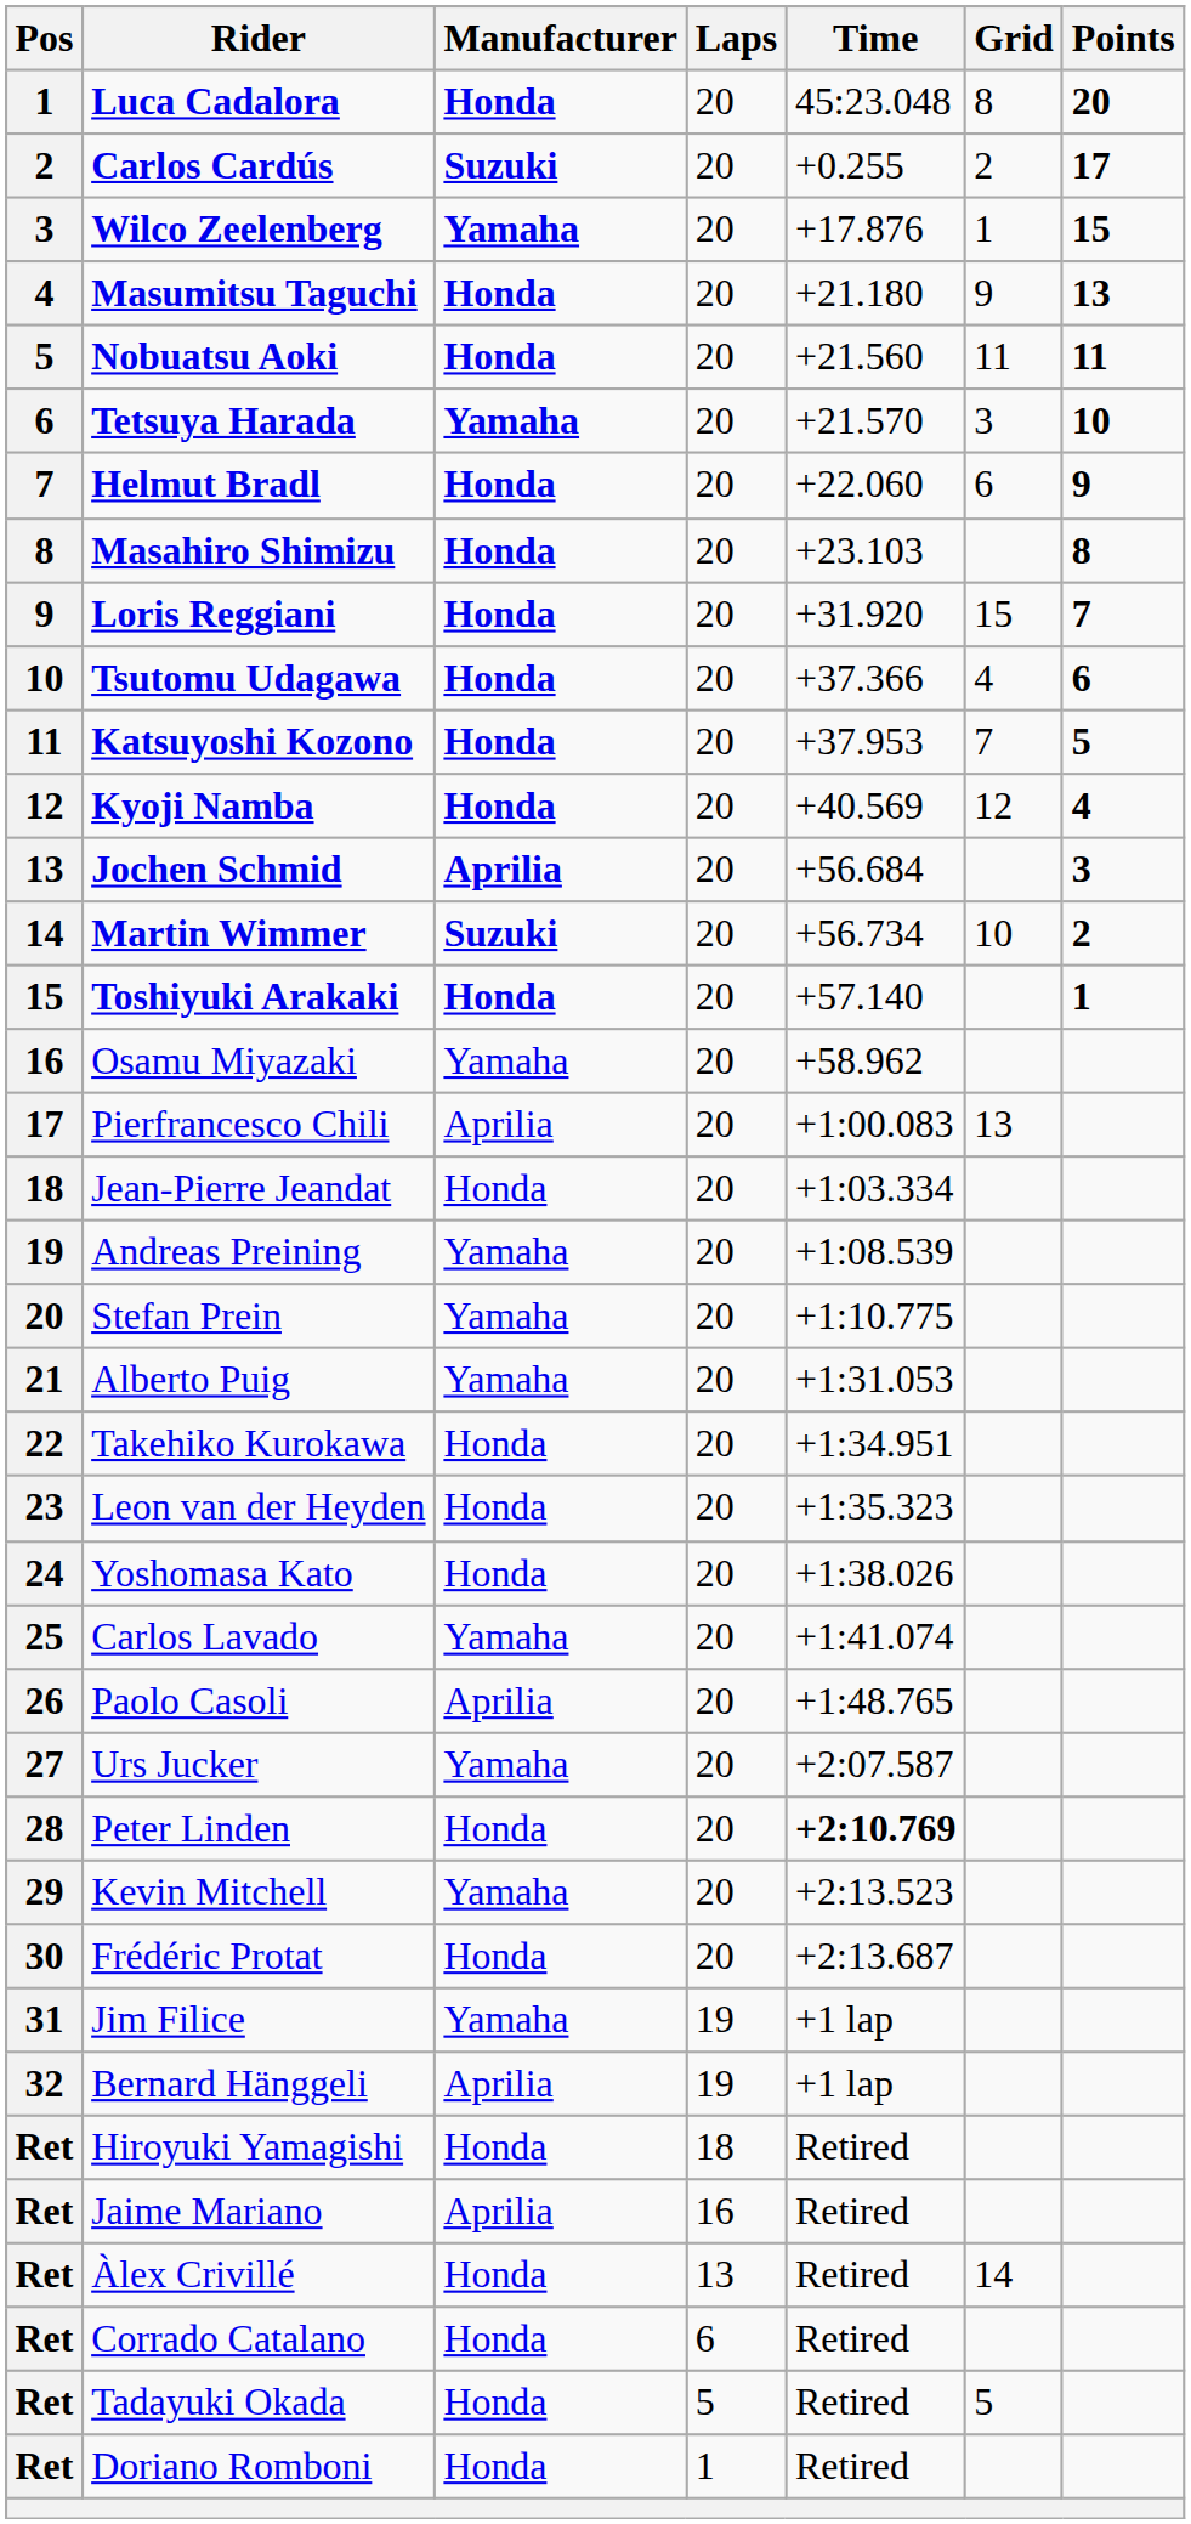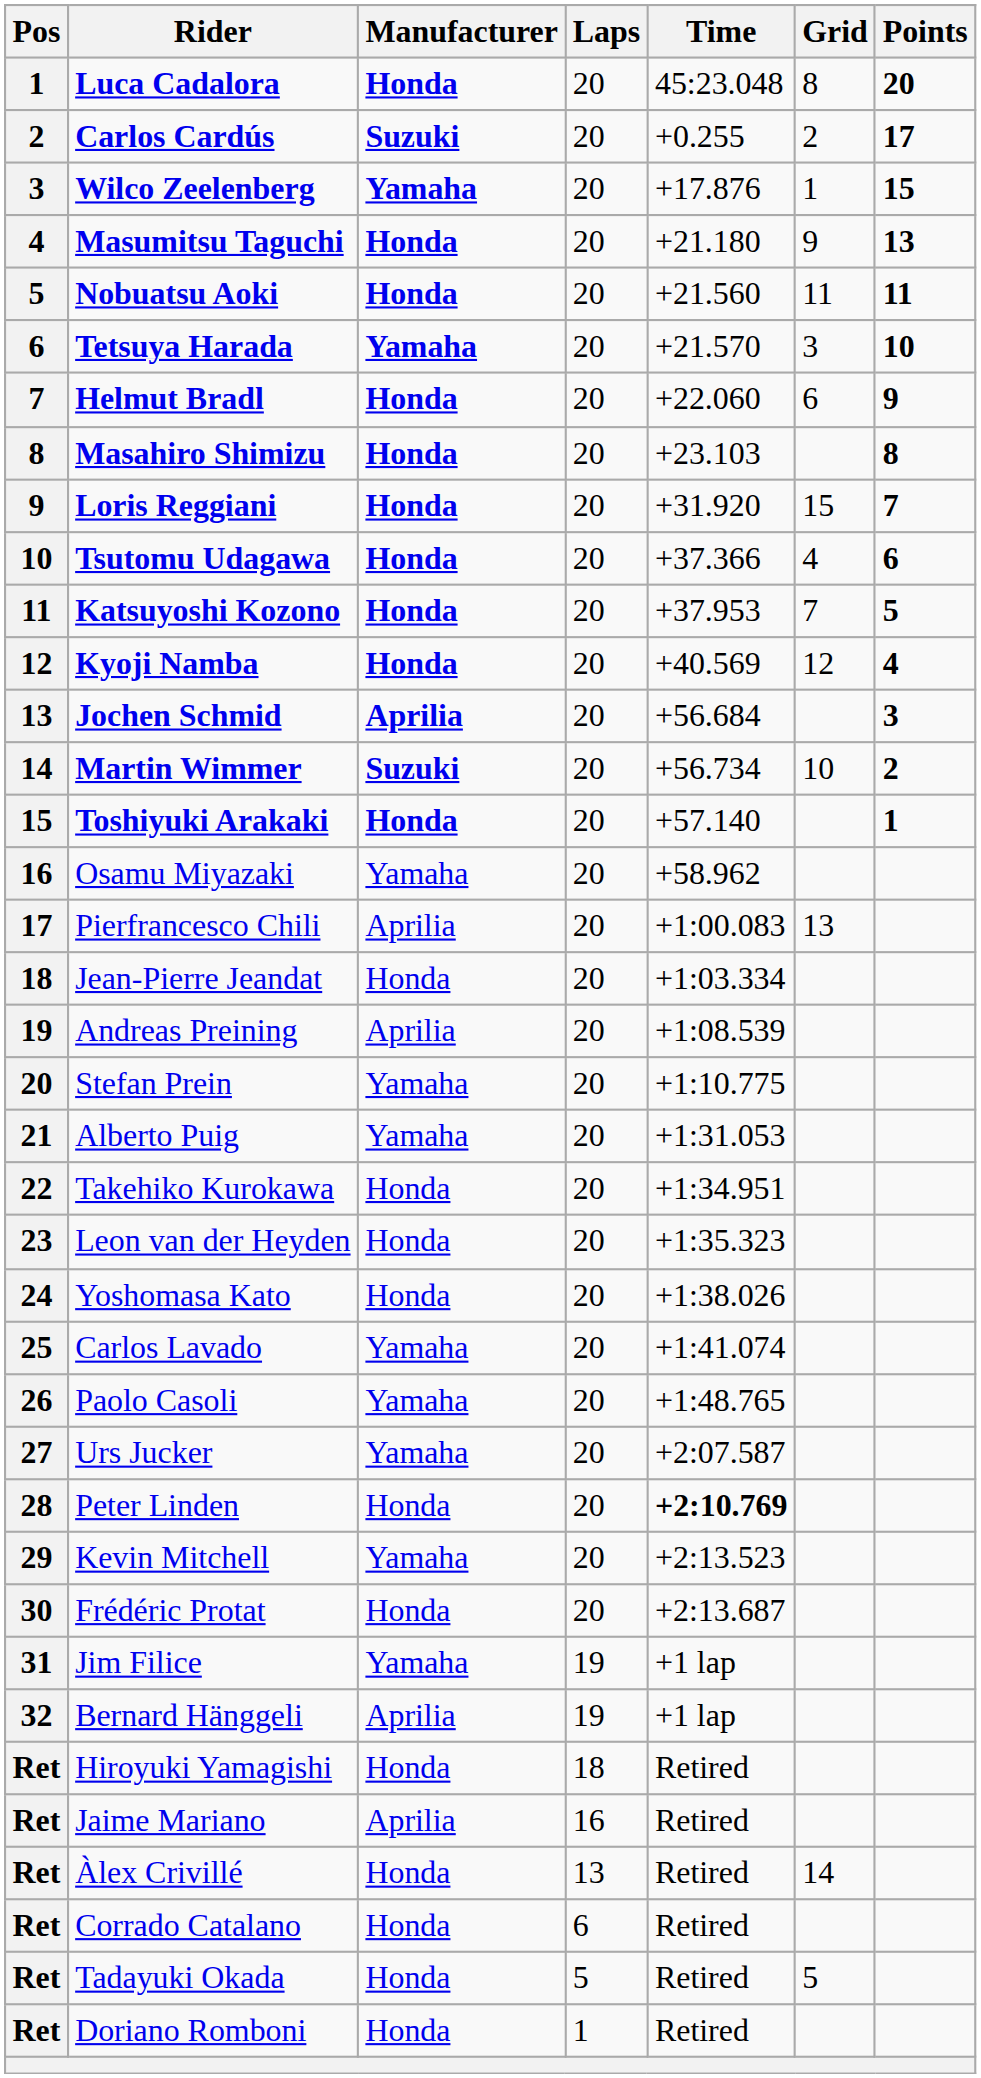 <table class="wikitable" style="font-size: 95%;">
 <tr>
 <th>Pos</th>
 <th>Rider</th>
 <th>Manufacturer</th>
 <th>Laps</th>
 <th>Time</th>
 <th>Grid</th>
 <th>Points</th>
 </tr>
 <tr>
 <th>1</th>
 <td> <strong><a href='#'>Luca Cadalora</a></strong></td>
 <td><strong><a href='#'>Honda</a></strong></td>
 <td>20</td>
 <td>45:23.048</td>
 <td>8</td>
 <td><strong>20</strong></td>
 </tr>
 <tr>
 <th>2</th>
 <td> <strong><a href='#'>Carlos Cardús</a></strong></td>
 <td><strong><a href='#'>Suzuki</a></strong></td>
 <td>20</td>
 <td>+0.255</td>
 <td>2</td>
 <td><strong>17</strong></td>
 </tr>
 <tr>
 <th>3</th>
 <td> <strong><a href='#'>Wilco Zeelenberg</a></strong></td>
 <td><strong><a href='#'>Yamaha</a></strong></td>
 <td>20</td>
 <td>+17.876</td>
 <td>1</td>
 <td><strong>15</strong></td>
 </tr>
 <tr>
 <th>4</th>
 <td> <strong><a href='#'>Masumitsu Taguchi</a></strong></td>
 <td><strong><a href='#'>Honda</a></strong></td>
 <td>20</td>
 <td>+21.180</td>
 <td>9</td>
 <td><strong>13</strong></td>
 </tr>
 <tr>
 <th>5</th>
 <td> <strong><a href='#'>Nobuatsu Aoki</a></strong></td>
 <td><strong><a href='#'>Honda</a></strong></td>
 <td>20</td>
 <td>+21.560</td>
 <td>11</td>
 <td><strong>11</strong></td>
 </tr>
 <tr>
 <th>6</th>
 <td> <strong><a href='#'>Tetsuya Harada</a></strong></td>
 <td><strong><a href='#'>Yamaha</a></strong></td>
 <td>20</td>
 <td>+21.570</td>
 <td>3</td>
 <td><strong>10</strong></td>
 </tr>
 <tr>
 <th>7</th>
 <td> <strong><a href='#'>Helmut Bradl</a></strong></td>
 <td><strong><a href='#'>Honda</a></strong></td>
 <td>20</td>
 <td>+22.060</td>
 <td>6</td>
 <td><strong>9</strong></td>
 </tr>
 <tr>
 <th>8</th>
 <td> <strong><a href='#'>Masahiro Shimizu</a></strong></td>
 <td><strong><a href='#'>Honda</a></strong></td>
 <td>20</td>
 <td>+23.103</td>
 <td></td>
 <td><strong>8</strong></td>
 </tr>
 <tr>
 <th>9</th>
 <td> <strong><a href='#'>Loris Reggiani</a></strong></td>
 <td><strong><a href='#'>Honda</a></strong></td>
 <td>20</td>
 <td>+31.920</td>
 <td>15</td>
 <td><strong>7</strong></td>
 </tr>
 <tr>
 <th>10</th>
 <td> <strong><a href='#'>Tsutomu Udagawa</a></strong></td>
 <td><strong><a href='#'>Honda</a></strong></td>
 <td>20</td>
 <td>+37.366</td>
 <td>4</td>
 <td><strong>6</strong></td>
 </tr>
 <tr>
 <th>11</th>
 <td> <strong><a href='#'>Katsuyoshi Kozono</a></strong></td>
 <td><strong><a href='#'>Honda</a></strong></td>
 <td>20</td>
 <td>+37.953</td>
 <td>7</td>
 <td><strong>5</strong></td>
 </tr>
 <tr>
 <th>12</th>
 <td> <strong><a href='#'>Kyoji Namba</a></strong></td>
 <td><strong><a href='#'>Honda</a></strong></td>
 <td>20</td>
 <td>+40.569</td>
 <td>12</td>
 <td><strong>4</strong></td>
 </tr>
 <tr>
 <th>13</th>
 <td> <strong><a href='#'>Jochen Schmid</a></strong></td>
 <td><strong><a href='#'>Aprilia</a></strong></td>
 <td>20</td>
 <td>+56.684</td>
 <td></td>
 <td><strong>3</strong></td>
 </tr>
 <tr>
 <th>14</th>
 <td> <strong><a href='#'>Martin Wimmer</a></strong></td>
 <td><strong><a href='#'>Suzuki</a></strong></td>
 <td>20</td>
 <td>+56.734</td>
 <td>10</td>
 <td><strong>2</strong></td>
 </tr>
 <tr>
 <th>15</th>
 <td> <strong><a href='#'>Toshiyuki Arakaki</a></strong></td>
 <td><strong><a href='#'>Honda</a></strong></td>
 <td>20</td>
 <td>+57.140</td>
 <td></td>
 <td><strong>1</strong></td>
 </tr>
 <tr>
 <th>16</th>
 <td> <a href='#'>Osamu Miyazaki</a></td>
 <td><a href='#'>Yamaha</a></td>
 <td>20</td>
 <td>+58.962</td>
 <td></td>
 <td></td>
 </tr>
 <tr>
 <th>17</th>
 <td> <a href='#'>Pierfrancesco Chili</a></td>
 <td><a href='#'>Aprilia</a></td>
 <td>20</td>
 <td>+1:00.083</td>
 <td>13</td>
 <td></td>
 </tr>
 <tr>
 <th>18</th>
 <td> <a href='#'>Jean-Pierre Jeandat</a></td>
 <td><a href='#'>Honda</a></td>
 <td>20</td>
 <td>+1:03.334</td>
 <td></td>
 <td></td>
 </tr>
 <tr>
 <th>19</th>
 <td> <a href='#'>Andreas Preining</a></td>
-<td><a href='#'>Yamaha</a></td>
+<td><a href='#'>Aprilia</a></td>
 <td>20</td>
 <td>+1:08.539</td>
 <td></td>
 <td></td>
 </tr>
 <tr>
 <th>20</th>
 <td> <a href='#'>Stefan Prein</a></td>
 <td><a href='#'>Yamaha</a></td>
 <td>20</td>
 <td>+1:10.775</td>
 <td></td>
 <td></td>
 </tr>
 <tr>
 <th>21</th>
 <td> <a href='#'>Alberto Puig</a></td>
 <td><a href='#'>Yamaha</a></td>
 <td>20</td>
 <td>+1:31.053</td>
 <td></td>
 <td></td>
 </tr>
 <tr>
 <th>22</th>
 <td> <a href='#'>Takehiko Kurokawa</a></td>
 <td><a href='#'>Honda</a></td>
 <td>20</td>
 <td>+1:34.951</td>
 <td></td>
 <td></td>
 </tr>
 <tr>
 <th>23</th>
 <td> <a href='#'>Leon van der Heyden</a></td>
 <td><a href='#'>Honda</a></td>
 <td>20</td>
 <td>+1:35.323</td>
 <td></td>
 <td></td>
 </tr>
 <tr>
 <th>24</th>
 <td> <a href='#'>Yoshomasa Kato</a></td>
 <td><a href='#'>Honda</a></td>
 <td>20</td>
 <td>+1:38.026</td>
 <td></td>
 <td></td>
 </tr>
 <tr>
 <th>25</th>
 <td> <a href='#'>Carlos Lavado</a></td>
 <td><a href='#'>Yamaha</a></td>
 <td>20</td>
 <td>+1:41.074</td>
 <td></td>
 <td></td>
 </tr>
 <tr>
 <th>26</th>
 <td> <a href='#'>Paolo Casoli</a></td>
-<td><a href='#'>Aprilia</a></td>
+<td><a href='#'>Yamaha</a></td>
 <td>20</td>
 <td>+1:48.765</td>
 <td></td>
 <td></td>
 </tr>
 <tr>
 <th>27</th>
 <td> <a href='#'>Urs Jucker</a></td>
 <td><a href='#'>Yamaha</a></td>
 <td>20</td>
 <td>+2:07.587</td>
 <td></td>
 <td></td>
 </tr>
 <tr>
 <th>28</th>
 <td> <a href='#'>Peter Linden</a></td>
 <td><a href='#'>Honda</a></td>
 <td>20</td>
 <td><strong>+2:10.769</strong></td>
 <td></td>
 <td></td>
 </tr>
 <tr>
 <th>29</th>
 <td> <a href='#'>Kevin Mitchell</a></td>
 <td><a href='#'>Yamaha</a></td>
 <td>20</td>
 <td>+2:13.523</td>
 <td></td>
 <td></td>
 </tr>
 <tr>
 <th>30</th>
 <td> <a href='#'>Frédéric Protat</a></td>
 <td><a href='#'>Honda</a></td>
 <td>20</td>
 <td>+2:13.687</td>
 <td></td>
 <td></td>
 </tr>
 <tr>
 <th>31</th>
 <td> <a href='#'>Jim Filice</a></td>
 <td><a href='#'>Yamaha</a></td>
 <td>19</td>
 <td>+1 lap</td>
 <td></td>
 <td></td>
 </tr>
 <tr>
 <th>32</th>
 <td> <a href='#'>Bernard Hänggeli</a></td>
 <td><a href='#'>Aprilia</a></td>
 <td>19</td>
 <td>+1 lap</td>
 <td></td>
 <td></td>
 </tr>
 <tr>
 <th>Ret</th>
 <td> <a href='#'>Hiroyuki Yamagishi</a></td>
 <td><a href='#'>Honda</a></td>
 <td>18</td>
 <td>Retired</td>
 <td></td>
 <td></td>
 </tr>
 <tr>
 <th>Ret</th>
 <td> <a href='#'>Jaime Mariano</a></td>
 <td><a href='#'>Aprilia</a></td>
 <td>16</td>
 <td>Retired</td>
 <td></td>
 <td></td>
 </tr>
 <tr>
 <th>Ret</th>
 <td> <a href='#'>Àlex Crivillé</a></td>
 <td><a href='#'>Honda</a></td>
 <td>13</td>
 <td>Retired</td>
 <td>14</td>
 <td></td>
 </tr>
 <tr>
 <th>Ret</th>
 <td> <a href='#'>Corrado Catalano</a></td>
 <td><a href='#'>Honda</a></td>
 <td>6</td>
 <td>Retired</td>
 <td></td>
 <td></td>
 </tr>
 <tr>
 <th>Ret</th>
 <td> <a href='#'>Tadayuki Okada</a></td>
 <td><a href='#'>Honda</a></td>
 <td>5</td>
 <td>Retired</td>
 <td>5</td>
 <td></td>
 </tr>
 <tr>
 <th>Ret</th>
 <td> <a href='#'>Doriano Romboni</a></td>
 <td><a href='#'>Honda</a></td>
 <td>1</td>
 <td>Retired</td>
 <td></td>
 <td></td>
 </tr>
 <tr>
 <th colspan=7></th>
 </tr>
 </table>
